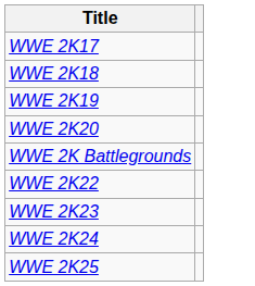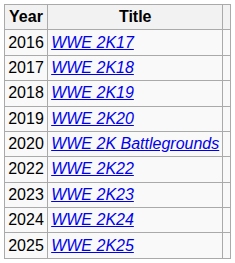 <table class="wikitable sortable plainrowheaders">
 <tr>
+<th scope="col">Year</th>
 <th scope="col">Title</th>
 <th scope="col" class="unsortable"></th>
 </tr>
 <tr>
+<td>2016</td>
 <td><em><a href='#'>WWE 2K17</a></em></td>
 <td></td>
 </tr>
 <tr>
+<td>2017</td>
 <td><em><a href='#'>WWE 2K18</a></em></td>
 <td></td>
 </tr>
 <tr>
+<td>2018</td>
 <td><em><a href='#'>WWE 2K19</a></em></td>
 <td></td>
 </tr>
 <tr>
+<td>2019</td>
 <td><em><a href='#'>WWE 2K20</a></em></td>
 <td></td>
 </tr>
 <tr>
+<td>2020</td>
 <td><em><a href='#'>WWE 2K Battlegrounds</a></em></td>
 <td></td>
 </tr>
 <tr>
+<td>2022</td>
 <td><em><a href='#'>WWE 2K22</a></em></td>
 <td></td>
 </tr>
 <tr>
+<td>2023</td>
 <td><em><a href='#'>WWE 2K23</a></em></td>
 <td></td>
 </tr>
 <tr>
+<td>2024</td>
 <td><em><a href='#'>WWE 2K24</a></em></td>
 <td></td>
 </tr>
 <tr>
+<td>2025</td>
 <td><em><a href='#'>WWE 2K25</a></em></td>
 <td></td>
 </tr>
 </table>
